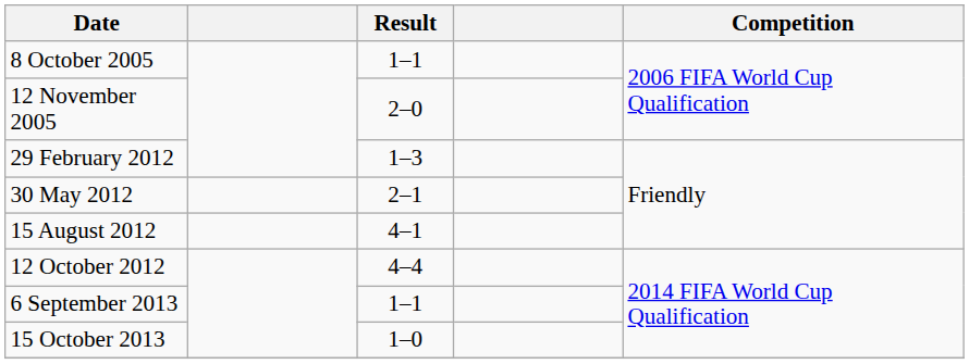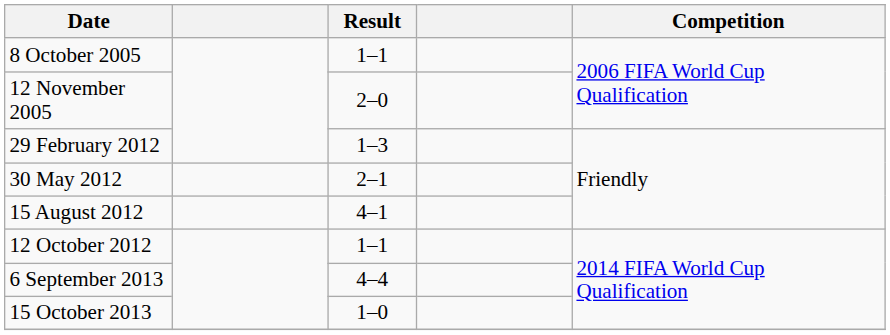 <table class="wikitable">
 <tr>
 <th width=120>Date</th>
 <th width=110></th>
 <th width=60>Result</th>
 <th width=110></th>
 <th width=230>Competition</th>
 </tr>
 <tr>
 <td>8 October 2005</td>
 <td rowspan="3" align="right"></td>
 <td align=center>1–1</td>
 <td></td>
 <td rowspan="2"><a href='#'>2006 FIFA World Cup Qualification</a></td>
 </tr>
 <tr>
 <td>12 November 2005</td>
 <td align="center">2–0</td>
 <td></td>
 </tr>
 <tr>
 <td>29 February 2012</td>
 <td align="center">1–3</td>
 <td></td>
 <td rowspan="3">Friendly</td>
 </tr>
 <tr>
 <td>30 May 2012</td>
 <td align=right></td>
 <td align=center>2–1</td>
 <td></td>
 </tr>
 <tr>
 <td>15 August 2012</td>
 <td align=right></td>
 <td align=center>4–1</td>
 <td></td>
 </tr>
 <tr>
 <td>12 October 2012</td>
 <td rowspan="3" align="right"></td>
-<td align="center">4–4</td>
+<td align=center>1–1</td>
 <td></td>
 <td rowspan="3"><a href='#'>2014 FIFA World Cup Qualification</a></td>
 </tr>
 <tr>
 <td>6 September 2013</td>
-<td align=center>1–1</td>
+<td align="center">4–4</td>
 <td></td>
 </tr>
 <tr>
 <td>15 October 2013</td>
 <td align="center">1–0</td>
 <td></td>
 </tr>
 <tr>
 </tr>
 </table>
